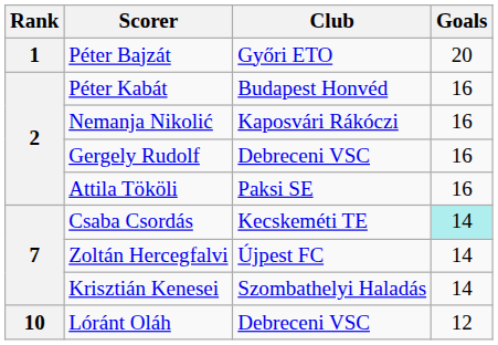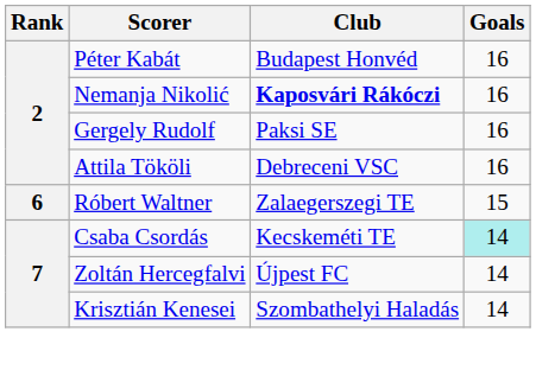 <table class="wikitable" style="text-align:center">
 <tr>
 <th>Rank</th>
 <th>Scorer</th>
 <th>Club</th>
 <th>Goals</th>
-</tr>
-<tr>
-<th rowspan="1">1</th>
-<td align="left"> <a href='#'>Péter Bajzát</a></td>
-<td align="left"><a href='#'>Győri ETO</a></td>
-<td>20</td>
 </tr>
 <tr>
 <th rowspan="4">2</th>
 <td align="left"> <a href='#'>Péter Kabát</a></td>
 <td align="left"><a href='#'>Budapest Honvéd</a></td>
 <td>16</td>
 </tr>
 <tr>
 <td align="left"> <a href='#'>Nemanja Nikolić</a></td>
-<td align="left"><a href='#'>Kaposvári Rákóczi</a></td>
+<td align="left"><strong><a href='#'>Kaposvári Rákóczi</a></strong></td>
 <td>16</td>
 </tr>
 <tr>
 <td align="left"> <a href='#'>Gergely Rudolf</a></td>
+<td align="left"><a href='#'>Paksi SE</a></td>
+<td>16</td>
+</tr>
+<tr>
+<td align="left"> <a href='#'>Attila Tököli</a></td>
 <td align="left"><a href='#'>Debreceni VSC</a></td>
 <td>16</td>
 </tr>
 <tr>
-<td align="left"> <a href='#'>Attila Tököli</a></td>
-<td align="left"><a href='#'>Paksi SE</a></td>
-<td>16</td>
+<th rowspan="1">6</th>
+<td align="left"> <a href='#'>Róbert Waltner</a></td>
+<td align="left"><a href='#'>Zalaegerszegi TE</a></td>
+<td>15</td>
 </tr>
 <tr>
 <th rowspan="3">7</th>
 <td align="left"> <a href='#'>Csaba Csordás</a></td>
 <td align="left"><a href='#'>Kecskeméti TE</a></td>
 <td style="background: paleturquoise;">14</td>
 </tr>
 <tr>
 <td align="left"> <a href='#'>Zoltán Hercegfalvi</a></td>
 <td align="left"><a href='#'>Újpest FC</a></td>
 <td>14</td>
 </tr>
 <tr>
 <td align="left"> <a href='#'>Krisztián Kenesei</a></td>
 <td align="left"><a href='#'>Szombathelyi Haladás</a></td>
 <td>14</td>
 </tr>
-<tr>
-<th rowspan="1">10</th>
-<td align="left"> <a href='#'>Lóránt Oláh</a></td>
-<td align="left"><a href='#'>Debreceni VSC</a></td>
-<td>12</td>
-</tr>
 </table>
